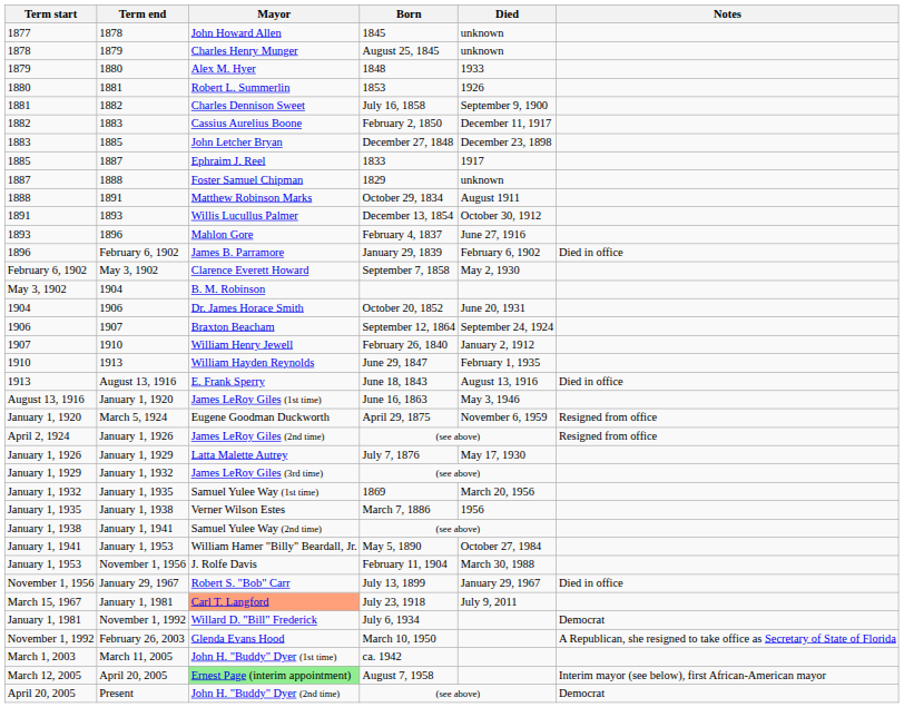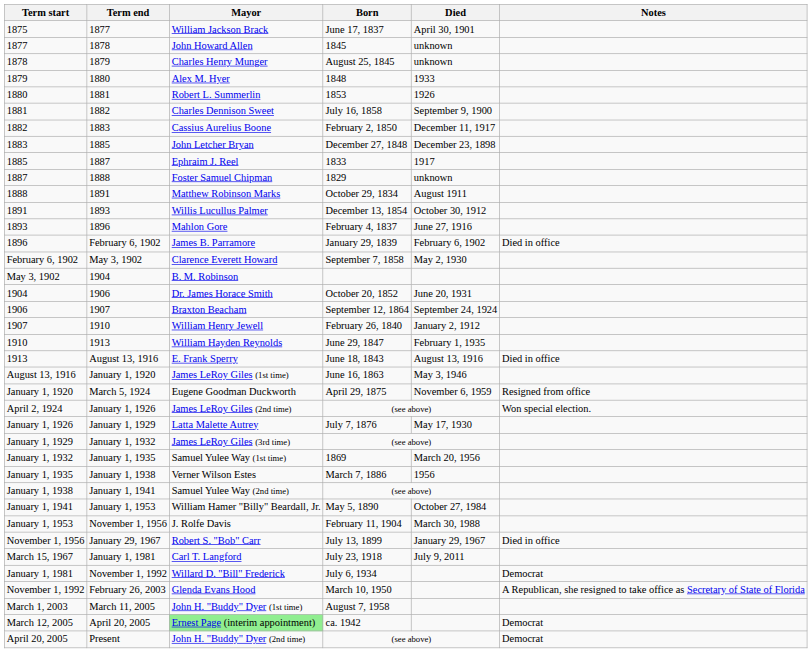 <table class="wikitable">
 <tr>
 <th>Term start</th>
 <th>Term end</th>
 <th>Mayor</th>
 <th>Born</th>
 <th>Died</th>
 <th>Notes</th>
+</tr>
+<tr>
+<td>1875</td>
+<td>1877</td>
+<td><a href='#'>William Jackson Brack</a></td>
+<td>June 17, 1837</td>
+<td>April 30, 1901</td>
+<td></td>
 </tr>
 <tr>
 <td>1877</td>
 <td>1878</td>
 <td><a href='#'>John Howard Allen</a></td>
 <td>1845</td>
 <td>unknown</td>
 <td></td>
 </tr>
 <tr>
 <td>1878</td>
 <td>1879</td>
 <td><a href='#'>Charles Henry Munger</a></td>
 <td>August 25, 1845</td>
 <td>unknown</td>
 <td></td>
 </tr>
 <tr>
 <td>1879</td>
 <td>1880</td>
 <td><a href='#'>Alex M. Hyer</a></td>
 <td>1848</td>
 <td>1933</td>
 <td></td>
 </tr>
 <tr>
 <td>1880</td>
 <td>1881</td>
 <td><a href='#'>Robert L. Summerlin</a></td>
 <td>1853</td>
 <td>1926</td>
 <td></td>
 </tr>
 <tr>
 <td>1881</td>
 <td>1882</td>
 <td><a href='#'>Charles Dennison Sweet</a></td>
 <td>July 16, 1858</td>
 <td>September 9, 1900</td>
 <td></td>
 </tr>
 <tr>
 <td>1882</td>
 <td>1883</td>
 <td><a href='#'>Cassius Aurelius Boone</a></td>
 <td>February 2, 1850</td>
 <td>December 11, 1917</td>
 <td></td>
 </tr>
 <tr>
 <td>1883</td>
 <td>1885</td>
 <td><a href='#'>John Letcher Bryan</a></td>
 <td>December 27, 1848</td>
 <td>December 23, 1898</td>
 <td></td>
 </tr>
 <tr>
 <td>1885</td>
 <td>1887</td>
 <td><a href='#'>Ephraim J. Reel</a></td>
 <td>1833</td>
 <td>1917</td>
 <td></td>
 </tr>
 <tr>
 <td>1887</td>
 <td>1888</td>
 <td><a href='#'>Foster Samuel Chipman</a></td>
 <td>1829</td>
 <td>unknown</td>
 <td></td>
 </tr>
 <tr>
 <td>1888</td>
 <td>1891</td>
 <td><a href='#'>Matthew Robinson Marks</a></td>
 <td>October 29, 1834</td>
 <td>August 1911</td>
 <td></td>
 </tr>
 <tr>
 <td>1891</td>
 <td>1893</td>
 <td><a href='#'>Willis Lucullus Palmer</a></td>
 <td>December 13, 1854</td>
 <td>October 30, 1912</td>
 <td></td>
 </tr>
 <tr>
 <td>1893</td>
 <td>1896</td>
 <td><a href='#'>Mahlon Gore</a></td>
 <td>February 4, 1837</td>
 <td>June 27, 1916</td>
 <td></td>
 </tr>
 <tr>
 <td>1896</td>
 <td>February 6, 1902</td>
 <td><a href='#'>James B. Parramore</a></td>
 <td>January 29, 1839</td>
 <td>February 6, 1902</td>
 <td>Died in office</td>
 </tr>
 <tr>
 <td>February 6, 1902</td>
 <td>May 3, 1902</td>
 <td><a href='#'>Clarence Everett Howard</a></td>
 <td>September 7, 1858</td>
 <td>May 2, 1930</td>
 <td></td>
 </tr>
 <tr>
 <td>May 3, 1902</td>
 <td>1904</td>
 <td><a href='#'>B. M. Robinson</a></td>
 <td></td>
 <td></td>
 <td></td>
 </tr>
 <tr>
 <td>1904</td>
 <td>1906</td>
 <td><a href='#'>Dr. James Horace Smith</a></td>
 <td>October 20, 1852</td>
 <td>June 20, 1931</td>
 <td></td>
 </tr>
 <tr>
 <td>1906</td>
 <td>1907</td>
 <td><a href='#'>Braxton Beacham</a></td>
 <td>September 12, 1864</td>
 <td>September 24, 1924</td>
 <td></td>
 </tr>
 <tr>
 <td>1907</td>
 <td>1910</td>
 <td><a href='#'>William Henry Jewell</a></td>
 <td>February 26, 1840</td>
 <td>January 2, 1912</td>
 <td></td>
 </tr>
 <tr>
 <td>1910</td>
 <td>1913</td>
 <td><a href='#'>William Hayden Reynolds</a></td>
 <td>June 29, 1847</td>
 <td>February 1, 1935</td>
 <td></td>
 </tr>
 <tr>
 <td>1913</td>
 <td>August 13, 1916</td>
 <td><a href='#'>E. Frank Sperry</a></td>
 <td>June 18, 1843</td>
 <td>August 13, 1916</td>
 <td>Died in office</td>
 </tr>
 <tr>
 <td>August 13, 1916</td>
 <td>January 1, 1920</td>
 <td><a href='#'>James LeRoy Giles</a> <small>(1st time)</small></td>
 <td>June 16, 1863</td>
 <td>May 3, 1946</td>
 <td></td>
 </tr>
 <tr>
 <td>January 1, 1920</td>
 <td>March 5, 1924</td>
 <td>Eugene Goodman Duckworth</td>
 <td>April 29, 1875</td>
 <td>November 6, 1959</td>
 <td>Resigned from office</td>
 </tr>
 <tr>
 <td>April 2, 1924</td>
 <td>January 1, 1926</td>
 <td><a href='#'>James LeRoy Giles</a> <small>(2nd time)</small></td>
 <td colspan=2 align=center><small>(see above)</small></td>
-<td>Resigned from office</td>
+<td>Won special election.</td>
 </tr>
 <tr>
 <td>January 1, 1926</td>
 <td>January 1, 1929</td>
 <td><a href='#'>Latta Malette Autrey</a></td>
 <td>July 7, 1876</td>
 <td>May 17, 1930</td>
 <td></td>
 </tr>
 <tr>
 <td>January 1, 1929</td>
 <td>January 1, 1932</td>
 <td><a href='#'>James LeRoy Giles</a> <small>(3rd time)</small></td>
 <td colspan=2 align=center><small>(see above)</small></td>
 <td></td>
 </tr>
 <tr>
 <td>January 1, 1932</td>
 <td>January 1, 1935</td>
 <td>Samuel Yulee Way <small>(1st time)</small></td>
 <td>1869</td>
 <td>March 20, 1956</td>
 <td></td>
 </tr>
 <tr>
 <td>January 1, 1935</td>
 <td>January 1, 1938</td>
 <td>Verner Wilson Estes</td>
 <td>March 7, 1886</td>
 <td>1956</td>
 <td></td>
 </tr>
 <tr>
 <td>January 1, 1938</td>
 <td>January 1, 1941</td>
 <td>Samuel Yulee Way <small>(2nd time)</small></td>
 <td colspan=2 align=center><small>(see above)</small></td>
 <td></td>
 </tr>
 <tr>
 <td>January 1, 1941</td>
 <td>January 1, 1953</td>
 <td>William Hamer "Billy" Beardall, Jr.</td>
 <td>May 5, 1890</td>
 <td>October 27, 1984</td>
 <td></td>
 </tr>
 <tr>
 <td>January 1, 1953</td>
 <td>November 1, 1956</td>
 <td>J. Rolfe Davis</td>
 <td>February 11, 1904</td>
 <td>March 30, 1988</td>
 <td></td>
 </tr>
 <tr>
 <td>November 1, 1956</td>
 <td>January 29, 1967</td>
 <td><a href='#'>Robert S. "Bob" Carr</a></td>
 <td>July 13, 1899</td>
 <td>January 29, 1967</td>
 <td>Died in office</td>
 </tr>
 <tr>
 <td>March 15, 1967</td>
 <td>January 1, 1981</td>
-<td style="background: lightsalmon;"><a href='#'>Carl T. Langford</a></td>
+<td><a href='#'>Carl T. Langford</a></td>
 <td>July 23, 1918</td>
 <td>July 9, 2011</td>
 <td></td>
 </tr>
 <tr>
 <td>January 1, 1981</td>
 <td>November 1, 1992</td>
 <td><a href='#'>Willard D. "Bill" Frederick</a></td>
 <td>July 6, 1934</td>
 <td></td>
 <td>Democrat</td>
 </tr>
 <tr>
 <td>November 1, 1992</td>
 <td>February 26, 2003</td>
 <td><a href='#'>Glenda Evans Hood</a></td>
 <td>March 10, 1950</td>
 <td></td>
 <td>A Republican, she resigned to take office as <a href='#'>Secretary of State of Florida</a></td>
 </tr>
 <tr>
 <td>March 1, 2003</td>
 <td>March 11, 2005</td>
 <td><a href='#'>John H. "Buddy" Dyer</a> <small>(1st time)</small></td>
-<td>ca. 1942</td>
+<td>August 7, 1958</td>
 <td></td>
 <td></td>
 </tr>
 <tr>
 <td>March 12, 2005</td>
 <td>April 20, 2005</td>
 <td style="background: lightgreen;"><a href='#'>Ernest Page</a> (interim appointment)</td>
-<td>August 7, 1958</td>
+<td>ca. 1942</td>
 <td></td>
-<td>Interim mayor (see below), first African-American mayor</td>
+<td>Democrat</td>
 </tr>
 <tr>
 <td>April 20, 2005</td>
 <td>Present</td>
 <td><a href='#'>John H. "Buddy" Dyer</a> <small>(2nd time)</small></td>
 <td colspan=2 align=center><small>(see above)</small></td>
 <td>Democrat</td>
 </tr>
 </table>
